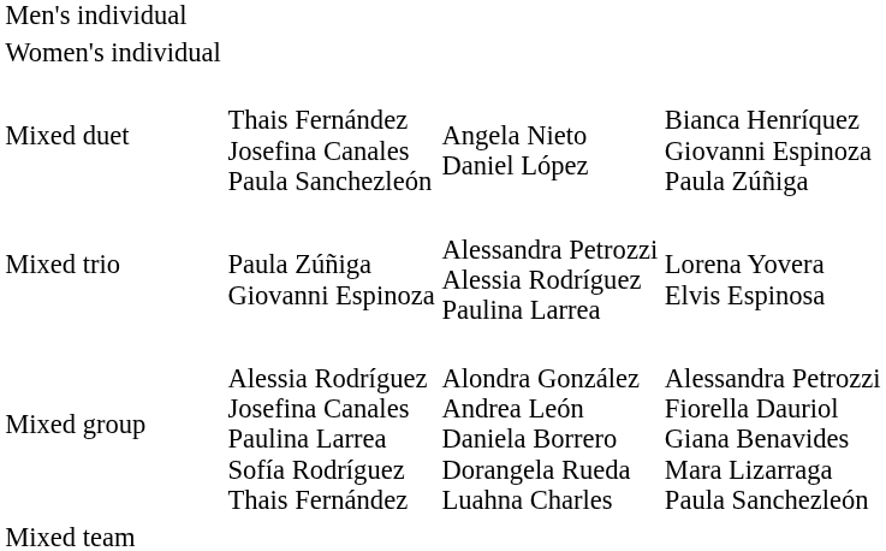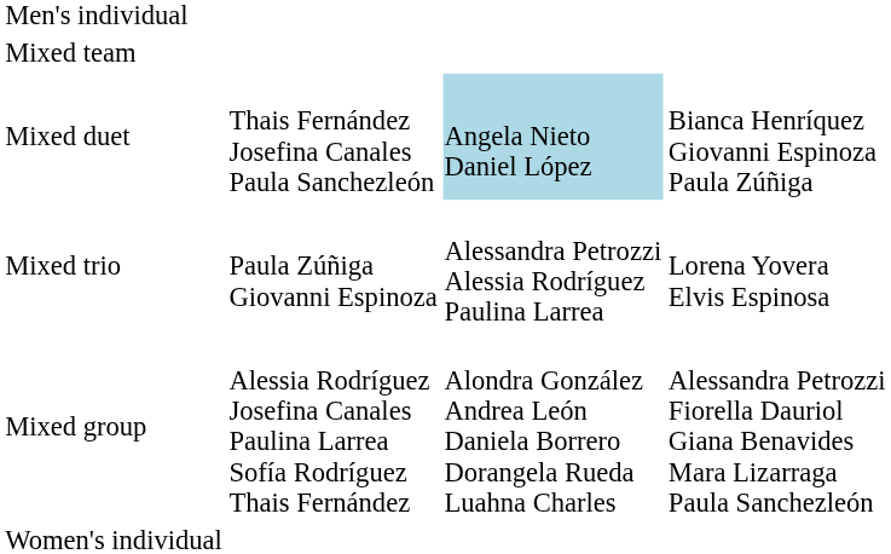 <table>
 <tr>
 <td>Men's individual</td>
 <td></td>
 <td></td>
 <td></td>
 </tr>
 <tr>
-<td>Women's individual</td>
+<td>Mixed team</td>
 <td></td>
 <td></td>
 <td></td>
 </tr>
 <tr>
 <td>Mixed duet</td>
 <td><br>Thais Fernández<br>Josefina Canales<br>Paula Sanchezleón</td>
-<td><br>Angela Nieto<br>Daniel López</td>
+<td style="background: lightblue;"><br>Angela Nieto<br>Daniel López</td>
 <td><br>Bianca Henríquez<br>Giovanni Espinoza<br>Paula Zúñiga</td>
 </tr>
 <tr>
 <td>Mixed trio</td>
 <td><br>Paula Zúñiga<br>Giovanni Espinoza</td>
 <td><br>Alessandra Petrozzi<br>Alessia Rodríguez<br>Paulina Larrea</td>
 <td><br>Lorena Yovera<br>Elvis Espinosa</td>
 </tr>
 <tr>
 <td>Mixed group</td>
 <td><br>Alessia Rodríguez<br>Josefina Canales<br>Paulina Larrea<br>Sofía Rodríguez<br>Thais Fernández</td>
 <td><br>Alondra González<br>Andrea León<br>Daniela Borrero<br>Dorangela Rueda<br>Luahna Charles</td>
 <td><br>Alessandra Petrozzi<br>Fiorella Dauriol<br>Giana Benavides<br>Mara Lizarraga<br>Paula Sanchezleón</td>
 </tr>
 <tr>
-<td>Mixed team</td>
+<td>Women's individual</td>
 <td></td>
 <td></td>
 <td></td>
 </tr>
 <tr>
 </tr>
 </table>
